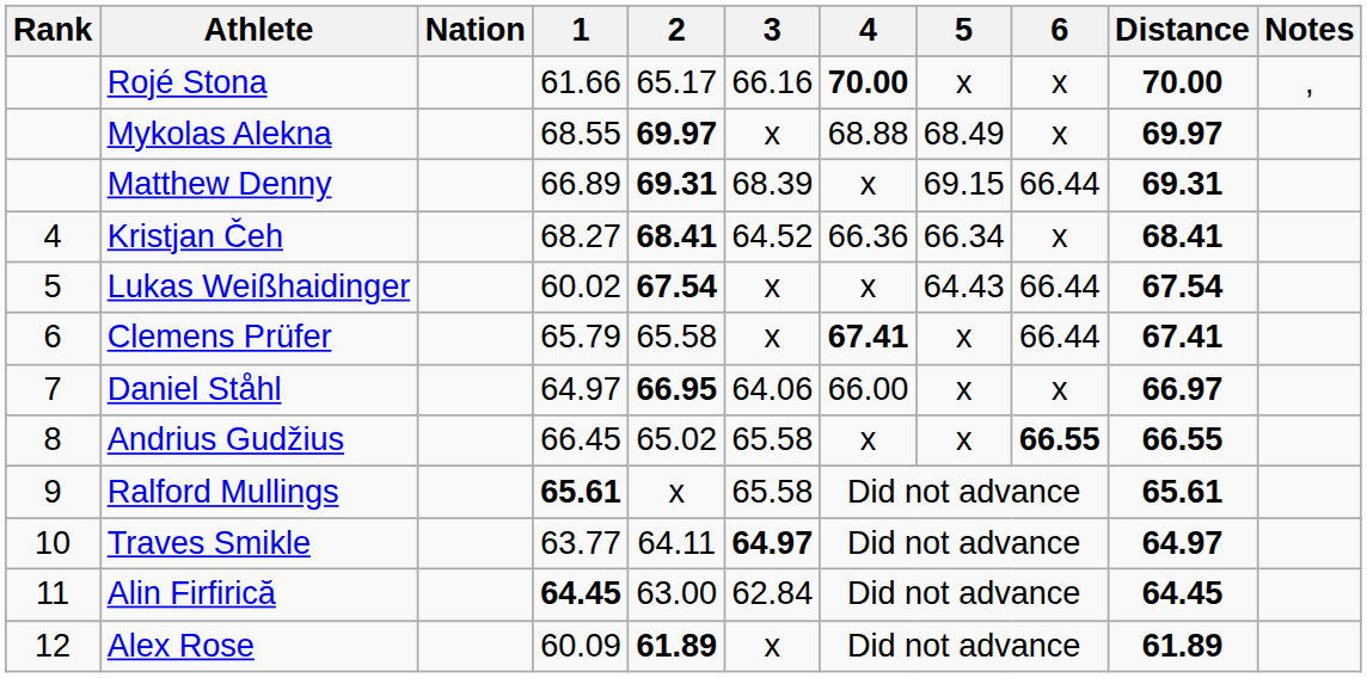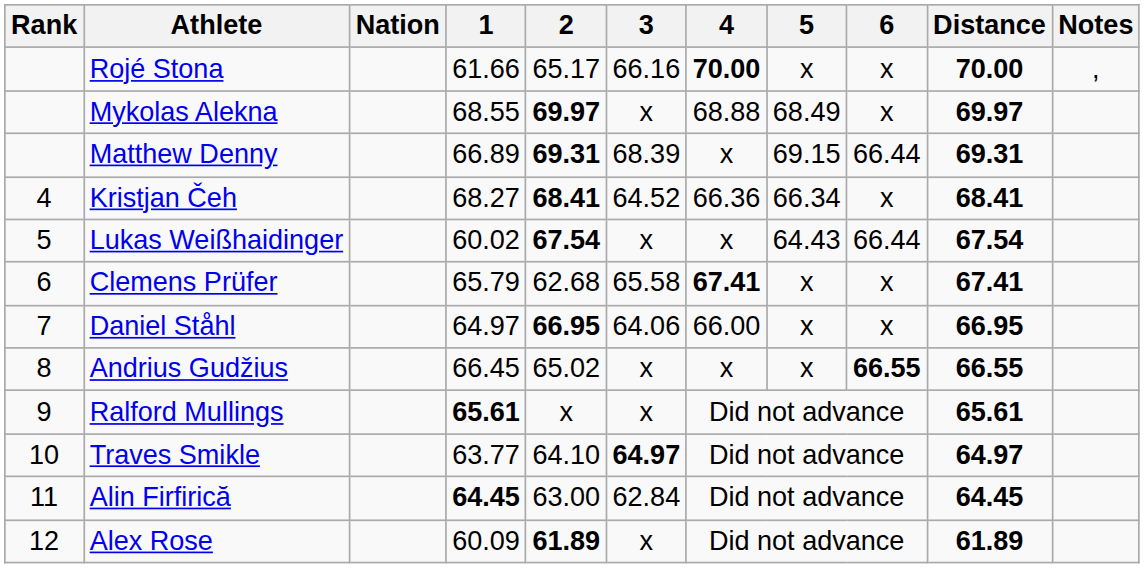 <table class="wikitable sortable" style="text-align:center">
 <tr>
 <th>Rank</th>
 <th>Athlete</th>
 <th>Nation</th>
 <th>1</th>
 <th>2</th>
 <th>3</th>
 <th>4</th>
 <th>5</th>
 <th>6</th>
 <th>Distance</th>
 <th>Notes</th>
 </tr>
 <tr>
 <td></td>
 <td align="left"><a href='#'>Rojé Stona</a></td>
 <td align="left"></td>
 <td>61.66</td>
 <td>65.17</td>
 <td>66.16</td>
 <td><strong>70.00</strong></td>
 <td>x</td>
 <td>x</td>
 <td><strong>70.00</strong></td>
 <td>, </td>
 </tr>
 <tr>
 <td></td>
 <td align="left"><a href='#'>Mykolas Alekna</a></td>
 <td align="left"></td>
 <td>68.55</td>
 <td><strong>69.97</strong></td>
 <td>x</td>
 <td>68.88</td>
 <td>68.49</td>
 <td>x</td>
 <td><strong>69.97</strong></td>
 <td></td>
 </tr>
 <tr>
 <td></td>
 <td align="left"><a href='#'>Matthew Denny</a></td>
 <td align="left"></td>
 <td>66.89</td>
 <td><strong>69.31</strong></td>
 <td>68.39</td>
 <td>x</td>
 <td>69.15</td>
 <td>66.44</td>
 <td><strong>69.31</strong></td>
 <td></td>
 </tr>
 <tr>
 <td>4</td>
 <td align="left"><a href='#'>Kristjan Čeh</a></td>
 <td align="left"></td>
 <td>68.27</td>
 <td><strong>68.41</strong></td>
 <td>64.52</td>
 <td>66.36</td>
 <td>66.34</td>
 <td>x</td>
 <td><strong>68.41</strong></td>
 <td></td>
 </tr>
 <tr>
 <td>5</td>
 <td align="left"><a href='#'>Lukas Weißhaidinger</a></td>
 <td align="left"></td>
 <td>60.02</td>
 <td><strong>67.54</strong></td>
 <td>x</td>
 <td>x</td>
 <td>64.43</td>
 <td>66.44</td>
 <td><strong>67.54</strong></td>
 <td></td>
 </tr>
 <tr>
 <td>6</td>
 <td align="left"><a href='#'>Clemens Prüfer</a></td>
 <td align="left"></td>
 <td>65.79</td>
+<td>62.68</td>
 <td>65.58</td>
-<td>x</td>
 <td><strong>67.41</strong></td>
 <td>x</td>
-<td>66.44</td>
+<td>x</td>
 <td><strong>67.41</strong></td>
 <td></td>
 </tr>
 <tr>
 <td>7</td>
 <td align="left"><a href='#'>Daniel Ståhl</a></td>
 <td align="left"></td>
 <td>64.97</td>
 <td><strong>66.95</strong></td>
 <td>64.06</td>
 <td>66.00</td>
 <td>x</td>
 <td>x</td>
-<td><strong>66.97</strong></td>
+<td><strong>66.95</strong></td>
 <td></td>
 </tr>
 <tr>
 <td>8</td>
 <td align="left"><a href='#'>Andrius Gudžius</a></td>
 <td align="left"></td>
 <td>66.45</td>
 <td>65.02</td>
-<td>65.58</td>
+<td>x</td>
 <td>x</td>
 <td>x</td>
 <td><strong>66.55</strong></td>
 <td><strong>66.55</strong></td>
 <td></td>
 </tr>
 <tr>
 <td>9</td>
 <td align="left"><a href='#'>Ralford Mullings</a></td>
 <td align="left"></td>
 <td><strong>65.61</strong></td>
 <td>x</td>
-<td>65.58</td>
+<td>x</td>
 <td colspan=3>Did not advance</td>
 <td><strong>65.61</strong></td>
 <td></td>
 </tr>
 <tr>
 <td>10</td>
 <td align="left"><a href='#'>Traves Smikle</a></td>
 <td align="left"></td>
 <td>63.77</td>
-<td>64.11</td>
+<td>64.10</td>
 <td><strong>64.97</strong></td>
 <td colspan=3>Did not advance</td>
 <td><strong>64.97</strong></td>
 <td></td>
 </tr>
 <tr>
 <td>11</td>
 <td align="left"><a href='#'>Alin Firfirică</a></td>
 <td align="left"></td>
 <td><strong>64.45</strong></td>
 <td>63.00</td>
 <td>62.84</td>
 <td colspan=3>Did not advance</td>
 <td><strong>64.45</strong></td>
 <td></td>
 </tr>
 <tr>
 <td>12</td>
 <td align="left"><a href='#'>Alex Rose</a></td>
 <td align="left"></td>
 <td>60.09</td>
 <td><strong>61.89</strong></td>
 <td>x</td>
 <td colspan=3>Did not advance</td>
 <td><strong>61.89</strong></td>
 <td></td>
 </tr>
 </table>
